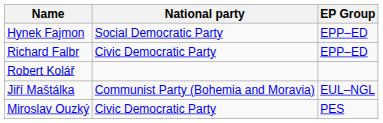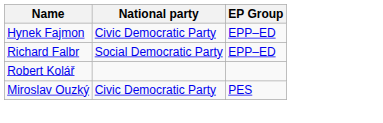 <table class="sortable wikitable">
 <tr>
 <th>Name</th>
 <th>National party</th>
 <th>EP Group</th>
 </tr>
 <tr>
 <td><a href='#'>Hynek Fajmon</a></td>
-<td> <a href='#'>Social Democratic Party</a></td>
+<td> <a href='#'>Civic Democratic Party</a></td>
 <td> <a href='#'>EPP–ED</a></td>
 </tr>
 <tr>
 <td><a href='#'>Richard Falbr</a></td>
-<td> <a href='#'>Civic Democratic Party</a></td>
+<td> <a href='#'>Social Democratic Party</a></td>
 <td> <a href='#'>EPP–ED</a></td>
 </tr>
 <tr>
 <td><a href='#'>Robert Kolář</a></td>
 <td></td>
 <td></td>
 </tr>
 <tr>
-<td><a href='#'>Jiří Maštálka</a></td>
-<td> <a href='#'>Communist Party (Bohemia and Moravia)</a></td>
-<td> <a href='#'>EUL–NGL</a></td>
-</tr>
-<tr>
 <td><a href='#'>Miroslav Ouzký</a></td>
 <td> <a href='#'>Civic Democratic Party</a></td>
 <td> <a href='#'>PES</a></td>
 </tr>
 </table>
